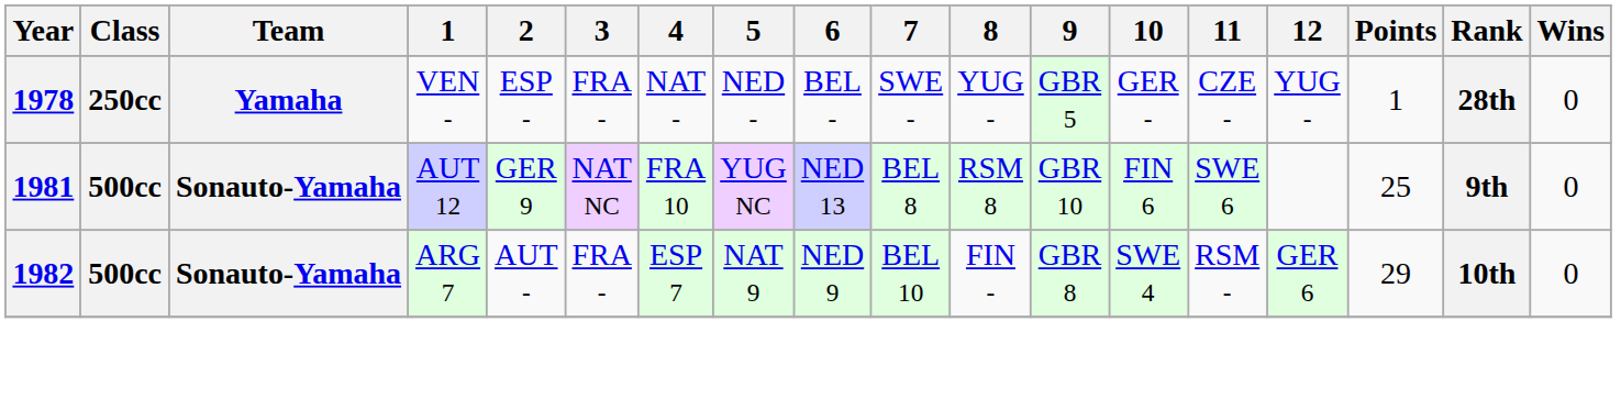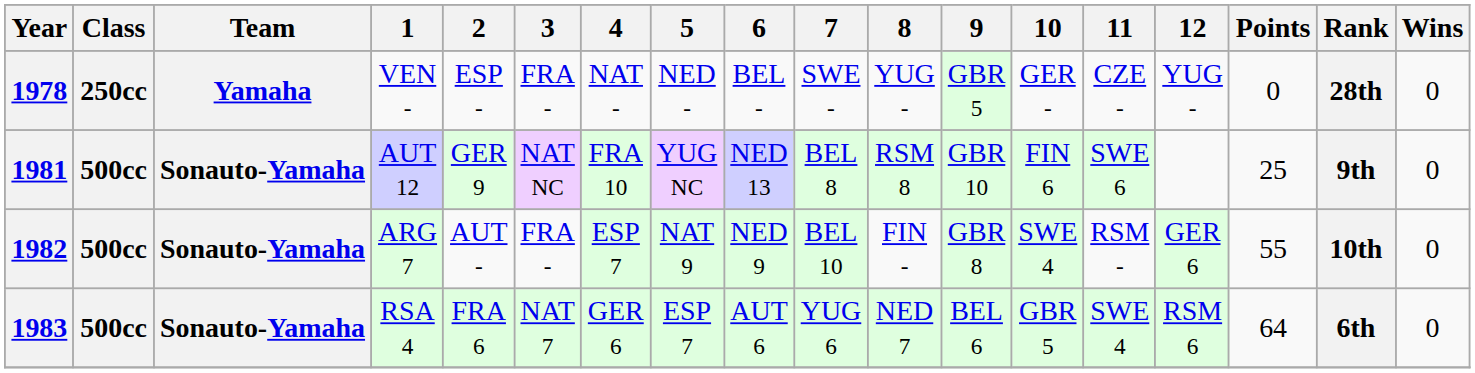 <table class="wikitable" style="text-align:center; font-size:95%">
 <tr>
 <th>Year</th>
 <th>Class</th>
 <th>Team</th>
 <th>1</th>
 <th>2</th>
 <th>3</th>
 <th>4</th>
 <th>5</th>
 <th>6</th>
 <th>7</th>
 <th>8</th>
 <th>9</th>
 <th>10</th>
 <th>11</th>
 <th>12</th>
 <th>Points</th>
 <th>Rank</th>
 <th>Wins</th>
 </tr>
 <tr>
 <th><a href='#'>1978</a></th>
 <th>250cc</th>
 <th><a href='#'>Yamaha</a></th>
 <td><a href='#'>VEN</a><br><small>-</small></td>
 <td><a href='#'>ESP</a><br><small>-</small></td>
 <td><a href='#'>FRA</a><br><small>-</small></td>
 <td><a href='#'>NAT</a><br><small>-</small></td>
 <td><a href='#'>NED</a><br><small>-</small></td>
 <td><a href='#'>BEL</a><br><small>-</small></td>
 <td><a href='#'>SWE</a><br><small>-</small></td>
 <td><a href='#'>YUG</a><br><small>-</small></td>
 <td style="background:#DFFFDF;"><a href='#'>GBR</a><br><small>5</small></td>
 <td><a href='#'>GER</a><br><small>-</small></td>
 <td><a href='#'>CZE</a><br><small>-</small></td>
 <td><a href='#'>YUG</a><br><small>-</small></td>
-<td>1</td>
+<td>0</td>
 <th>28th</th>
 <td>0</td>
 </tr>
 <tr>
 <th><a href='#'>1981</a></th>
 <th>500cc</th>
 <th>Sonauto-<a href='#'>Yamaha</a></th>
 <td style="background:#CFCFFF;"><a href='#'>AUT</a><br><small>12</small></td>
 <td style="background:#DFFFDF;"><a href='#'>GER</a><br><small>9</small></td>
 <td style="background:#EFCFFF;"><a href='#'>NAT</a><br><small>NC</small></td>
 <td style="background:#DFFFDF;"><a href='#'>FRA</a><br><small>10</small></td>
 <td style="background:#EFCFFF;"><a href='#'>YUG</a><br><small>NC</small></td>
 <td style="background:#CFCFFF;"><a href='#'>NED</a><br><small>13</small></td>
 <td style="background:#DFFFDF;"><a href='#'>BEL</a><br><small>8</small></td>
 <td style="background:#DFFFDF;"><a href='#'>RSM</a><br><small>8</small></td>
 <td style="background:#DFFFDF;"><a href='#'>GBR</a><br><small>10</small></td>
 <td style="background:#DFFFDF;"><a href='#'>FIN</a><br><small>6</small></td>
 <td style="background:#DFFFDF;"><a href='#'>SWE</a><br><small>6</small></td>
 <td></td>
 <td>25</td>
 <th>9th</th>
 <td>0</td>
 </tr>
 <tr>
 <th><a href='#'>1982</a></th>
 <th>500cc</th>
 <th>Sonauto-<a href='#'>Yamaha</a></th>
 <td style="background:#DFFFDF;"><a href='#'>ARG</a><br><small>7</small></td>
 <td><a href='#'>AUT</a><br><small>-</small></td>
 <td><a href='#'>FRA</a><br><small>-</small></td>
 <td style="background:#DFFFDF;"><a href='#'>ESP</a><br><small>7</small></td>
 <td style="background:#DFFFDF;"><a href='#'>NAT</a><br><small>9</small></td>
 <td style="background:#DFFFDF;"><a href='#'>NED</a><br><small>9</small></td>
 <td style="background:#DFFFDF;"><a href='#'>BEL</a><br><small>10</small></td>
 <td><a href='#'>FIN</a><br><small>-</small></td>
 <td style="background:#DFFFDF;"><a href='#'>GBR</a><br><small>8</small></td>
 <td style="background:#DFFFDF;"><a href='#'>SWE</a><br><small>4</small></td>
 <td><a href='#'>RSM</a><br><small>-</small></td>
 <td style="background:#DFFFDF;"><a href='#'>GER</a><br><small>6</small></td>
-<td>29</td>
+<td>55</td>
 <th>10th</th>
+<td>0</td>
+</tr>
+<tr>
+<th><a href='#'>1983</a></th>
+<th>500cc</th>
+<th>Sonauto-<a href='#'>Yamaha</a></th>
+<td style="background:#DFFFDF;"><a href='#'>RSA</a><br><small>4</small></td>
+<td style="background:#DFFFDF;"><a href='#'>FRA</a><br><small>6</small></td>
+<td style="background:#DFFFDF;"><a href='#'>NAT</a><br><small>7</small></td>
+<td style="background:#DFFFDF;"><a href='#'>GER</a><br><small>6</small></td>
+<td style="background:#DFFFDF;"><a href='#'>ESP</a><br><small>7</small></td>
+<td style="background:#DFFFDF;"><a href='#'>AUT</a><br><small>6</small></td>
+<td style="background:#DFFFDF;"><a href='#'>YUG</a><br><small>6</small></td>
+<td style="background:#DFFFDF;"><a href='#'>NED</a><br><small>7</small></td>
+<td style="background:#DFFFDF;"><a href='#'>BEL</a><br><small>6</small></td>
+<td style="background:#DFFFDF;"><a href='#'>GBR</a><br><small>5</small></td>
+<td style="background:#DFFFDF;"><a href='#'>SWE</a><br><small>4</small></td>
+<td style="background:#DFFFDF;"><a href='#'>RSM</a><br><small>6</small></td>
+<td>64</td>
+<th>6th</th>
 <td>0</td>
 </tr>
 <tr>
 </tr>
 </table>
